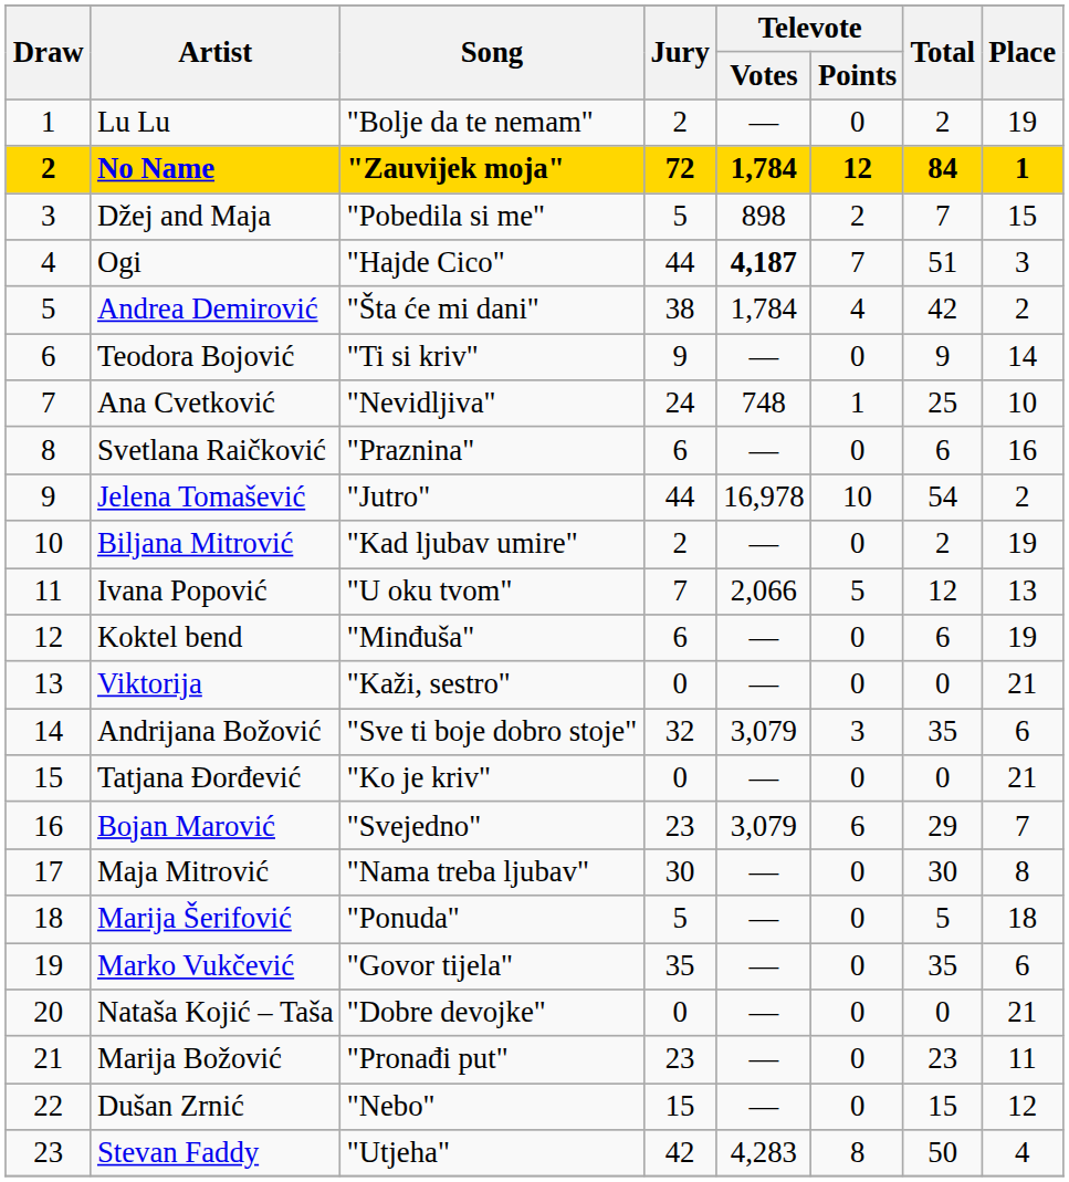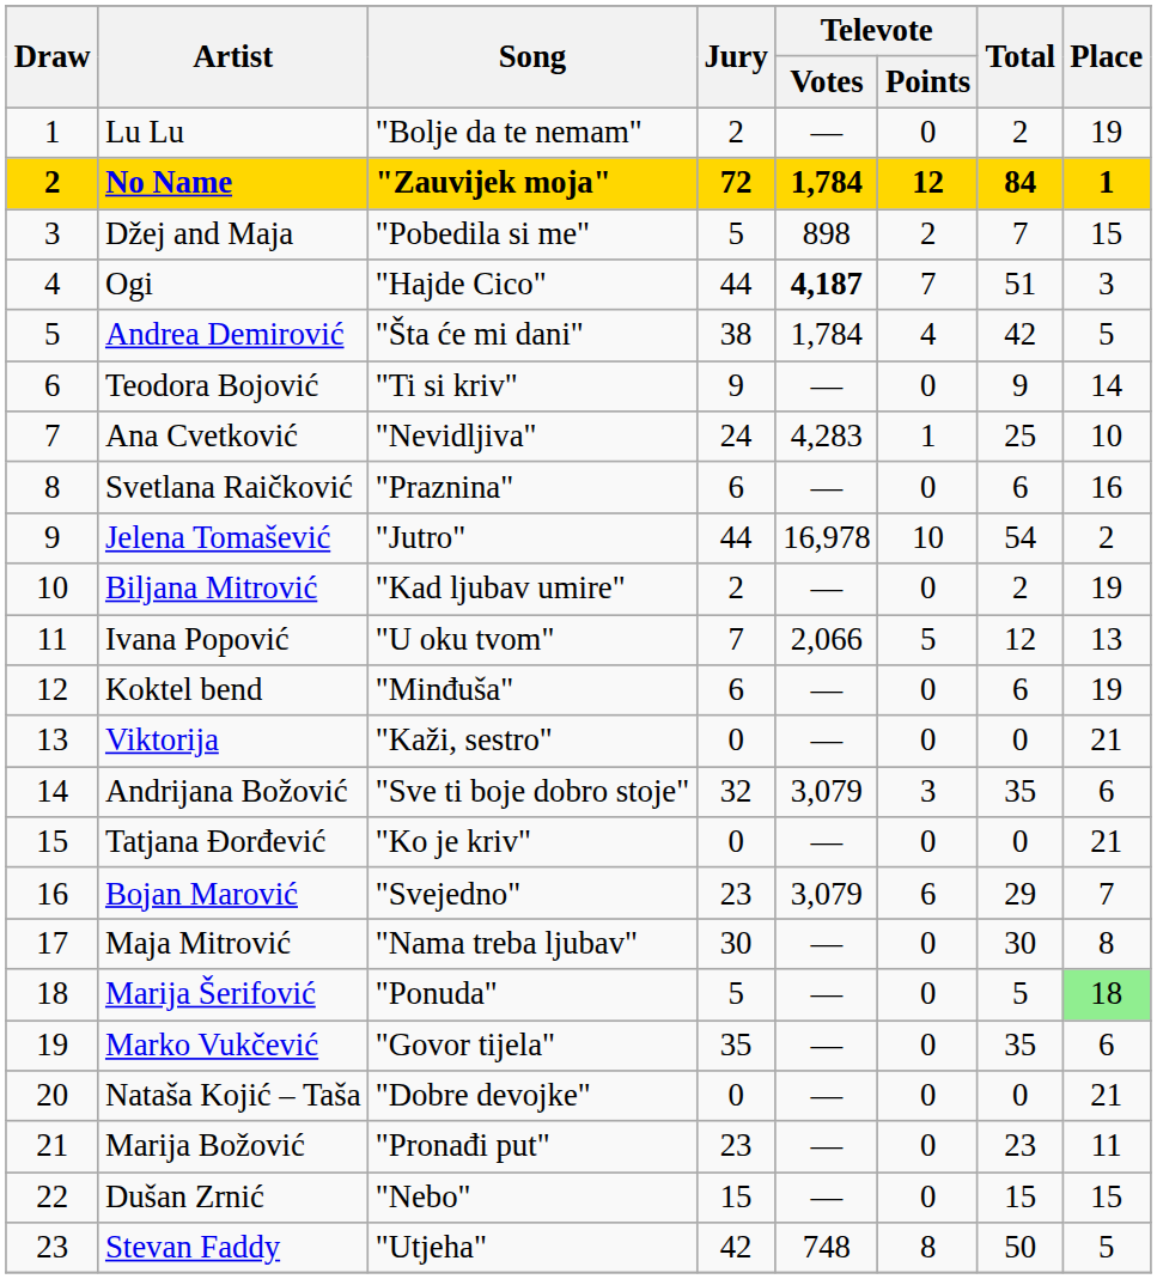 <table class="sortable wikitable" style="margin: 1em auto 1em auto; text-align:center">
 <tr>
 </tr>
 <tr>
 <th rowspan="2">Draw</th>
 <th rowspan="2">Artist</th>
 <th rowspan="2">Song</th>
 <th rowspan="2">Jury</th>
 <th colspan="2">Televote</th>
 <th rowspan="2">Total</th>
 <th rowspan="2">Place</th>
 </tr>
 <tr>
 <th>Votes</th>
 <th>Points</th>
 </tr>
 <tr>
 <td>1</td>
 <td align="left">Lu Lu</td>
 <td align="left">"Bolje da te nemam"</td>
 <td>2</td>
 <td data-sort-value="0">—</td>
 <td>0</td>
 <td>2</td>
 <td>19</td>
 </tr>
 <tr style="font-weight:bold; background:gold;">
 <td>2</td>
 <td align="left"><a href='#'>No Name</a></td>
 <td align="left">"Zauvijek moja"</td>
 <td>72</td>
 <td>1,784</td>
 <td>12</td>
 <td>84</td>
 <td>1</td>
 </tr>
 <tr>
 <td>3</td>
 <td align="left">Džej and Maja</td>
 <td align="left">"Pobedila si me"</td>
 <td>5</td>
 <td>898</td>
 <td>2</td>
 <td>7</td>
 <td>15</td>
 </tr>
 <tr>
 <td>4</td>
 <td align="left">Ogi</td>
 <td align="left">"Hajde Cico"</td>
 <td>44</td>
 <td><strong>4,187</strong></td>
 <td>7</td>
 <td>51</td>
 <td>3</td>
 </tr>
 <tr>
 <td>5</td>
 <td align="left"><a href='#'>Andrea Demirović</a></td>
 <td align="left">"Šta će mi dani"</td>
 <td>38</td>
 <td>1,784</td>
 <td>4</td>
 <td>42</td>
-<td>2</td>
+<td>5</td>
 </tr>
 <tr>
 <td>6</td>
 <td align="left">Teodora Bojović</td>
 <td align="left">"Ti si kriv"</td>
 <td>9</td>
 <td data-sort-value="0">—</td>
 <td>0</td>
 <td>9</td>
 <td>14</td>
 </tr>
 <tr>
 <td>7</td>
 <td align="left">Ana Cvetković</td>
 <td align="left">"Nevidljiva"</td>
 <td>24</td>
-<td>748</td>
+<td>4,283</td>
 <td>1</td>
 <td>25</td>
 <td>10</td>
 </tr>
 <tr>
 <td>8</td>
 <td align="left">Svetlana Raičković</td>
 <td align="left">"Praznina"</td>
 <td>6</td>
 <td data-sort-value="0">—</td>
 <td>0</td>
 <td>6</td>
 <td>16</td>
 </tr>
 <tr>
 <td>9</td>
 <td align="left"><a href='#'>Jelena Tomašević</a></td>
 <td align="left">"Jutro"</td>
 <td>44</td>
 <td>16,978</td>
 <td>10</td>
 <td>54</td>
 <td>2</td>
 </tr>
 <tr>
 <td>10</td>
 <td align="left"><a href='#'>Biljana Mitrović</a></td>
 <td align="left">"Kad ljubav umire"</td>
 <td>2</td>
 <td data-sort-value="0">—</td>
 <td>0</td>
 <td>2</td>
 <td>19</td>
 </tr>
 <tr>
 <td>11</td>
 <td align="left">Ivana Popović</td>
 <td align="left">"U oku tvom"</td>
 <td>7</td>
 <td>2,066</td>
 <td>5</td>
 <td>12</td>
 <td>13</td>
 </tr>
 <tr>
 <td>12</td>
 <td align="left">Koktel bend</td>
 <td align="left">"Minđuša"</td>
 <td>6</td>
 <td data-sort-value="0">—</td>
 <td>0</td>
 <td>6</td>
 <td>19</td>
 </tr>
 <tr>
 <td>13</td>
 <td align="left"><a href='#'>Viktorija</a></td>
 <td align="left">"Kaži, sestro"</td>
 <td>0</td>
 <td data-sort-value="0">—</td>
 <td>0</td>
 <td>0</td>
 <td>21</td>
 </tr>
 <tr>
 <td>14</td>
 <td align="left">Andrijana Božović</td>
 <td align="left">"Sve ti boje dobro stoje"</td>
 <td>32</td>
 <td>3,079</td>
 <td>3</td>
 <td>35</td>
 <td>6</td>
 </tr>
 <tr>
 <td>15</td>
 <td align="left">Tatjana Đorđević</td>
 <td align="left">"Ko je kriv"</td>
 <td>0</td>
 <td data-sort-value="0">—</td>
 <td>0</td>
 <td>0</td>
 <td>21</td>
 </tr>
 <tr>
 <td>16</td>
 <td align="left"><a href='#'>Bojan Marović</a></td>
 <td align="left">"Svejedno"</td>
 <td>23</td>
 <td>3,079</td>
 <td>6</td>
 <td>29</td>
 <td>7</td>
 </tr>
 <tr>
 <td>17</td>
 <td align="left">Maja Mitrović</td>
 <td align="left">"Nama treba ljubav"</td>
 <td>30</td>
 <td data-sort-value="0">—</td>
 <td>0</td>
 <td>30</td>
 <td>8</td>
 </tr>
 <tr>
 <td>18</td>
 <td align="left"><a href='#'>Marija Šerifović</a></td>
 <td align="left">"Ponuda"</td>
 <td>5</td>
 <td data-sort-value="0">—</td>
 <td>0</td>
 <td>5</td>
-<td>18</td>
+<td style="background: lightgreen;">18</td>
 </tr>
 <tr>
 <td>19</td>
 <td align="left"><a href='#'>Marko Vukčević</a></td>
 <td align="left">"Govor tijela"</td>
 <td>35</td>
 <td data-sort-value="0">—</td>
 <td>0</td>
 <td>35</td>
 <td>6</td>
 </tr>
 <tr>
 <td>20</td>
 <td align="left">Nataša Kojić – Taša</td>
 <td align="left">"Dobre devojke"</td>
 <td>0</td>
 <td data-sort-value="0">—</td>
 <td>0</td>
 <td>0</td>
 <td>21</td>
 </tr>
 <tr>
 <td>21</td>
 <td align="left">Marija Božović</td>
 <td align="left">"Pronađi put"</td>
 <td>23</td>
 <td>—</td>
 <td>0</td>
 <td>23</td>
 <td>11</td>
 </tr>
 <tr>
 <td>22</td>
 <td align="left">Dušan Zrnić</td>
 <td align="left">"Nebo"</td>
 <td>15</td>
 <td>—</td>
 <td>0</td>
 <td>15</td>
-<td>12</td>
+<td>15</td>
 </tr>
 <tr>
 <td>23</td>
 <td align="left"><a href='#'>Stevan Faddy</a></td>
 <td align="left">"Utjeha"</td>
 <td>42</td>
-<td>4,283</td>
+<td>748</td>
 <td>8</td>
 <td>50</td>
-<td>4</td>
+<td>5</td>
 </tr>
 <tr>
 </tr>
 </table>
